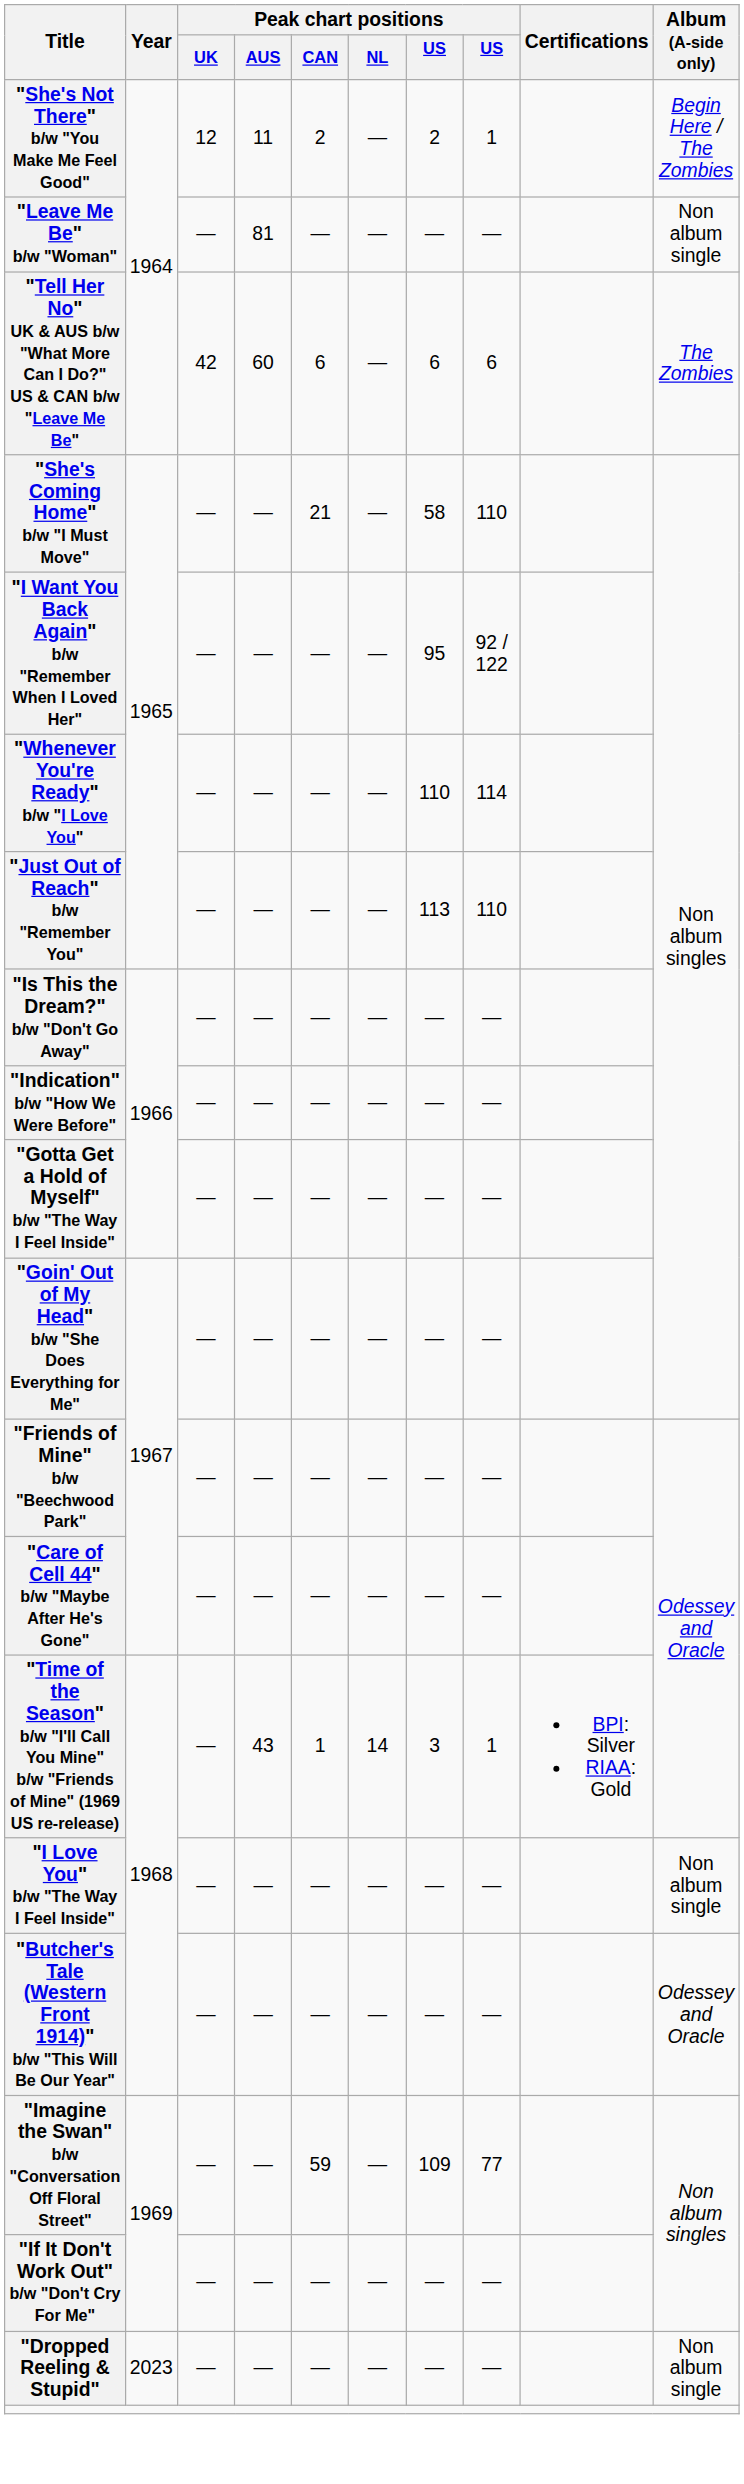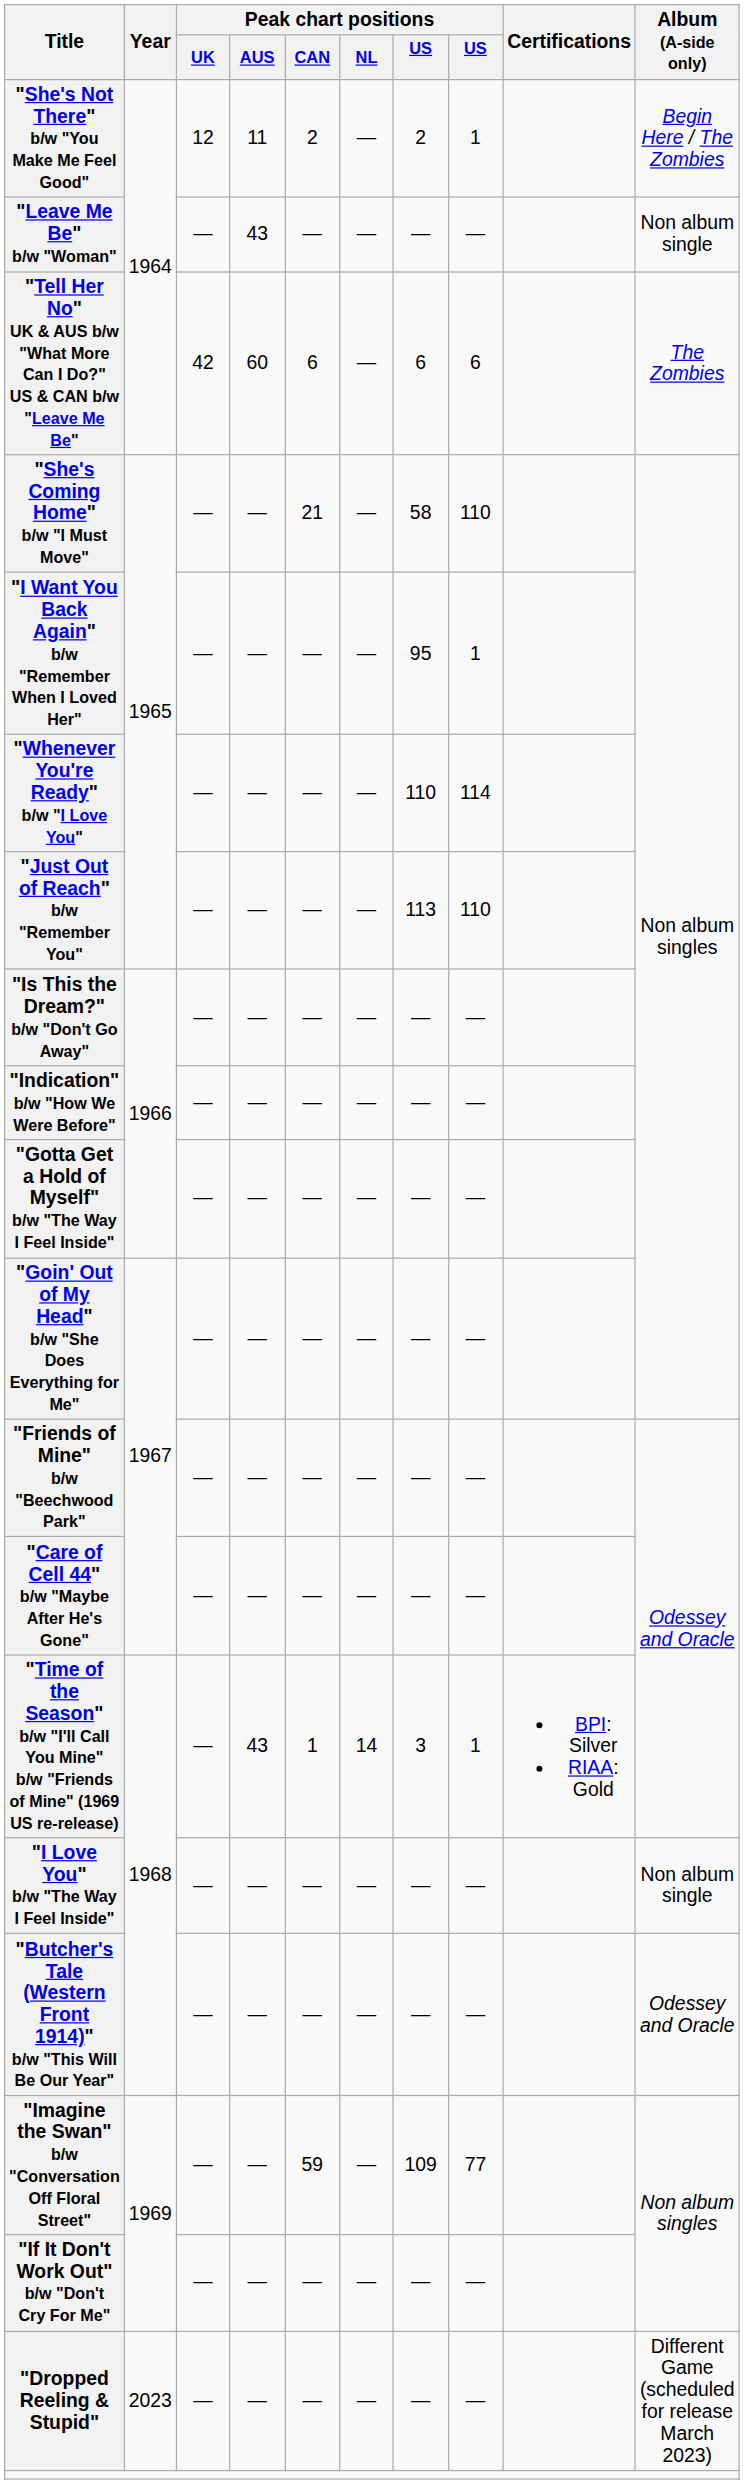 <table class="wikitable plainrowheaders" style="text-align:center;">
 <tr>
 <th rowspan="2">Title</th>
 <th rowspan="2">Year</th>
 <th colspan="6">Peak chart positions</th>
 <th rowspan="2">Certifications</th>
 <th rowspan="2">Album<br><small>(A-side only)</small></th>
 </tr>
 <tr>
 <th style="width:3em;font-size:85%"><a href='#'>UK</a><br></th>
 <th style="width:3em;font-size:85%"><a href='#'>AUS</a><br></th>
 <th style="width:3em;font-size:85%"><a href='#'>CAN</a></th>
 <th style="width:3em;font-size:85%"><a href='#'>NL</a><br></th>
 <th style="width:3em;font-size:85%"><a href='#'>US<br></a><br></th>
 <th style="width:3em;font-size:85%"><a href='#'>US<br></a><br></th>
 </tr>
 <tr>
 <th scope="row">"<a href='#'>She's Not There</a>"<br><small>b/w "You Make Me Feel Good"</small></th>
 <td rowspan="3">1964</td>
 <td>12</td>
 <td>11</td>
 <td>2</td>
 <td>—</td>
 <td>2</td>
 <td>1</td>
 <td></td>
 <td><em><a href='#'>Begin Here</a> / <a href='#'>The Zombies</a></em></td>
 </tr>
 <tr>
 <th scope="row">"<a href='#'>Leave Me Be</a>"<br><small>b/w "Woman"</small></th>
 <td>—</td>
-<td>81</td>
+<td>43</td>
 <td>—</td>
 <td>—</td>
 <td>—</td>
 <td>—</td>
 <td></td>
 <td>Non album single</td>
 </tr>
 <tr>
 <th scope="row">"<a href='#'>Tell Her No</a>"<br><small>UK & AUS b/w "What More Can I Do?"<br>US & CAN b/w "<a href='#'>Leave Me Be</a>"</small></th>
 <td>42</td>
 <td>60</td>
 <td>6</td>
 <td>—</td>
 <td>6</td>
 <td>6</td>
 <td></td>
 <td><em><a href='#'>The Zombies</a></em></td>
 </tr>
 <tr>
 <th scope="row">"<a href='#'>She's Coming Home</a>"<br><small>b/w "I Must Move"</small></th>
 <td rowspan="4">1965</td>
 <td>—</td>
 <td>—</td>
 <td>21</td>
 <td>—</td>
 <td>58</td>
 <td>110</td>
 <td></td>
 <td rowspan="8">Non album singles</td>
 </tr>
 <tr>
 <th scope="row">"<a href='#'>I Want You Back Again</a>"<br><small>b/w "Remember When I Loved Her"</small></th>
 <td>—</td>
 <td>—</td>
 <td>—</td>
 <td>—</td>
 <td>95</td>
-<td>92 / 122</td>
+<td>1</td>
 <td></td>
 </tr>
 <tr>
 <th scope="row">"<a href='#'>Whenever You're Ready</a>"<br><small>b/w "<a href='#'>I Love You</a>"</small></th>
 <td>—</td>
 <td>—</td>
 <td>—</td>
 <td>—</td>
 <td>110</td>
 <td>114</td>
 <td></td>
 </tr>
 <tr>
 <th scope="row">"<a href='#'>Just Out of Reach</a>"<br><small>b/w "Remember You"</small></th>
 <td>—</td>
 <td>—</td>
 <td>—</td>
 <td>—</td>
 <td>113</td>
 <td>110</td>
 <td></td>
 </tr>
 <tr>
 <th scope="row">"Is This the Dream?"<br><small>b/w "Don't Go Away"</small></th>
 <td rowspan="3">1966</td>
 <td>—</td>
 <td>—</td>
 <td>—</td>
 <td>—</td>
 <td>—</td>
 <td>—</td>
 <td></td>
 </tr>
 <tr>
 <th scope="row">"Indication"<br><small>b/w "How We Were Before"</small></th>
 <td>—</td>
 <td>—</td>
 <td>—</td>
 <td>—</td>
 <td>—</td>
 <td>—</td>
 <td></td>
 </tr>
 <tr>
 <th scope="row">"Gotta Get a Hold of Myself"<br><small>b/w "The Way I Feel Inside"</small></th>
 <td>—</td>
 <td>—</td>
 <td>—</td>
 <td>—</td>
 <td>—</td>
 <td>—</td>
 <td></td>
 </tr>
 <tr>
 <th scope="row">"<a href='#'>Goin' Out of My Head</a>"<br><small>b/w "She Does Everything for Me"</small></th>
 <td rowspan="3">1967</td>
 <td>—</td>
 <td>—</td>
 <td>—</td>
 <td>—</td>
 <td>—</td>
 <td>—</td>
 <td></td>
 </tr>
 <tr>
 <th scope="row">"Friends of Mine"<br><small>b/w "Beechwood Park"</small></th>
 <td>—</td>
 <td>—</td>
 <td>—</td>
 <td>—</td>
 <td>—</td>
 <td>—</td>
 <td></td>
 <td rowspan="3"><em><a href='#'>Odessey and Oracle</a></em></td>
 </tr>
 <tr>
 <th scope="row">"<a href='#'>Care of Cell 44</a>"<br><small>b/w "Maybe After He's Gone"</small></th>
 <td>—</td>
 <td>—</td>
 <td>—</td>
 <td>—</td>
 <td>—</td>
 <td>—</td>
 <td></td>
 </tr>
 <tr>
 <th scope="row">"<a href='#'>Time of the Season</a>"<br><small>b/w "I'll Call You Mine" </small><br><small>b/w "Friends of Mine" (1969 US re-release)</small></th>
 <td rowspan="3">1968</td>
 <td>—</td>
 <td>43</td>
 <td>1</td>
 <td>14</td>
 <td>3</td>
 <td>1</td>
 <td><br><ul><li><a href='#'>BPI</a>: Silver</li><li><a href='#'>RIAA</a>: Gold</li></ul></td>
 </tr>
 <tr>
 <th scope="row">"<a href='#'>I Love You</a>"<br><small>b/w "The Way I Feel Inside"</small></th>
 <td>—</td>
 <td>—</td>
 <td>—</td>
 <td>—</td>
 <td>—</td>
 <td>—</td>
 <td></td>
 <td>Non album single</td>
 </tr>
 <tr>
 <th scope="row">"<a href='#'>Butcher's Tale (Western Front 1914)</a>"<br><small>b/w "This Will Be Our Year"</small></th>
 <td>—</td>
 <td>—</td>
 <td>—</td>
 <td>—</td>
 <td>—</td>
 <td>—</td>
 <td></td>
 <td><em>Odessey and Oracle</em></td>
 </tr>
 <tr>
 <th scope="row">"Imagine the Swan"<br><small>b/w "Conversation Off Floral Street"</small></th>
 <td rowspan="2">1969</td>
 <td>—</td>
 <td>—</td>
 <td>59</td>
 <td>—</td>
 <td>109</td>
 <td>77</td>
 <td></td>
 <td rowspan="2"><em>Non album singles</em></td>
 </tr>
 <tr>
 <th scope="row">"If It Don't Work Out"<br><small>b/w "Don't Cry For Me"</small></th>
 <td>—</td>
 <td>—</td>
 <td>—</td>
 <td>—</td>
 <td>—</td>
 <td>—</td>
 <td></td>
 </tr>
 <tr>
 <th>"Dropped Reeling & Stupid"</th>
 <td>2023</td>
 <td>—</td>
 <td>—</td>
 <td>—</td>
 <td>—</td>
 <td>—</td>
 <td>—</td>
 <td></td>
-<td>Non album single</td>
+<td>Different Game (scheduled for release March 2023)</td>
 </tr>
 <tr>
 <td colspan="10"></td>
 </tr>
 </table>
